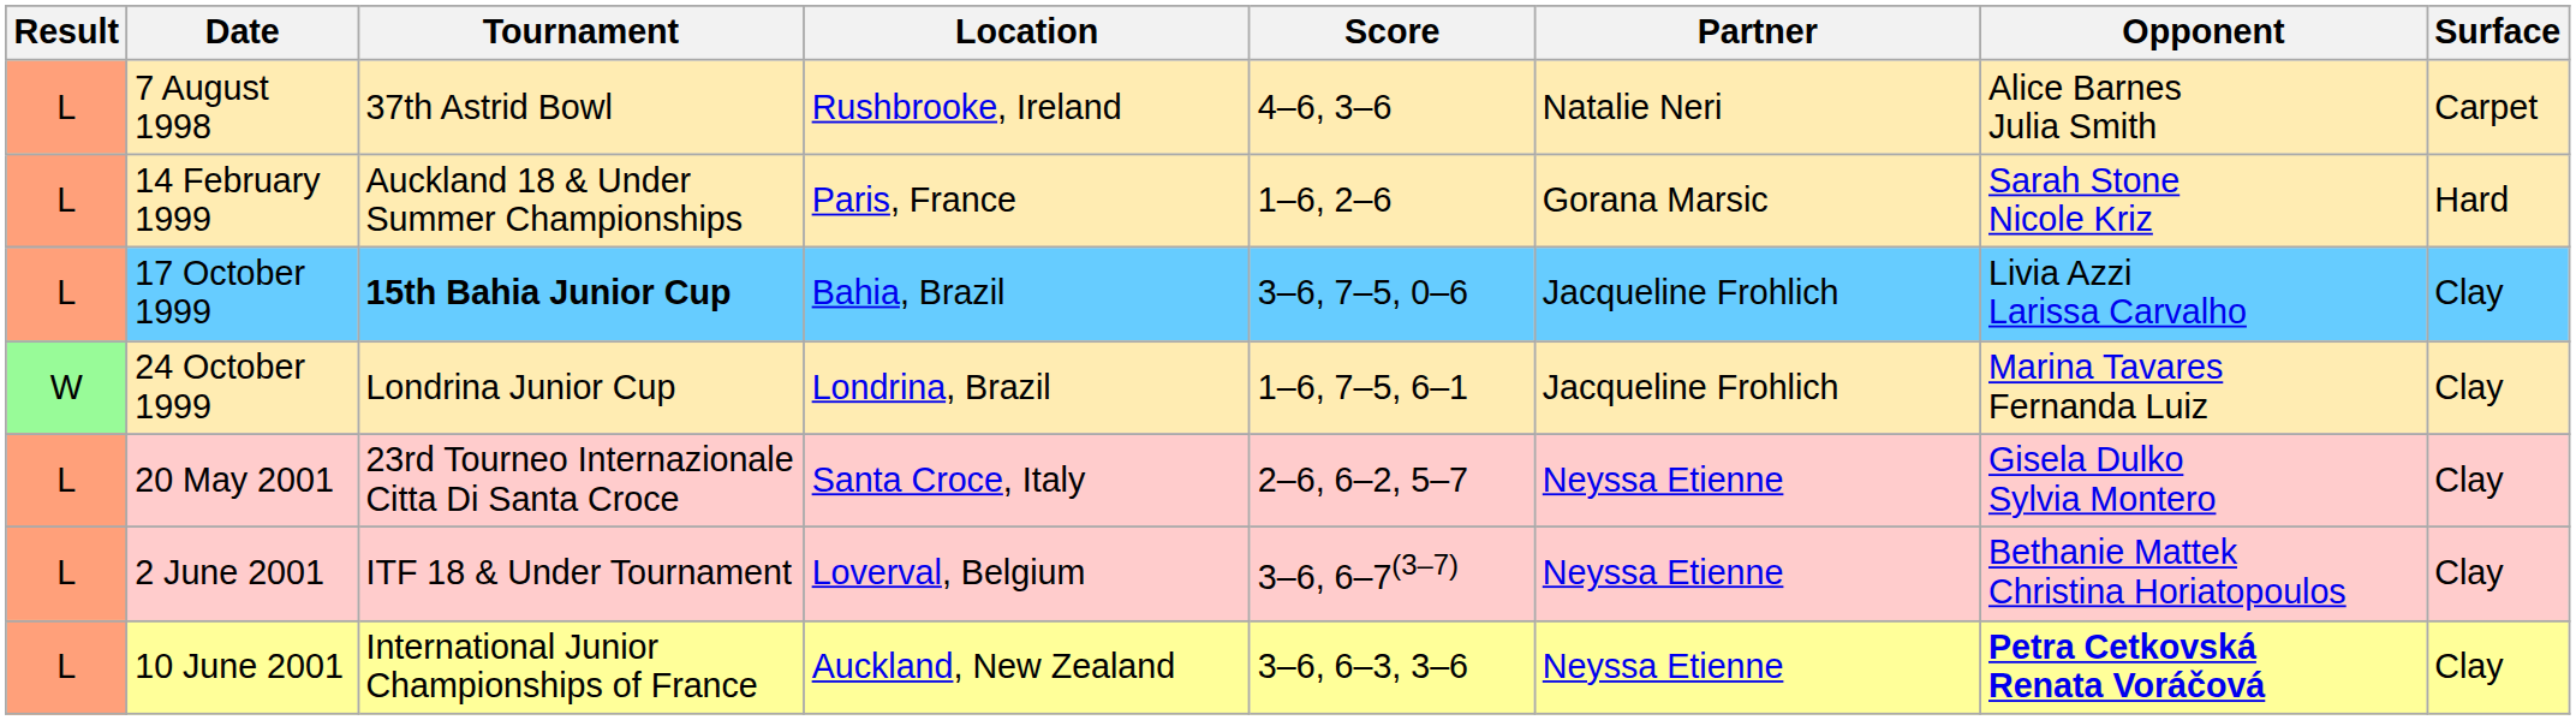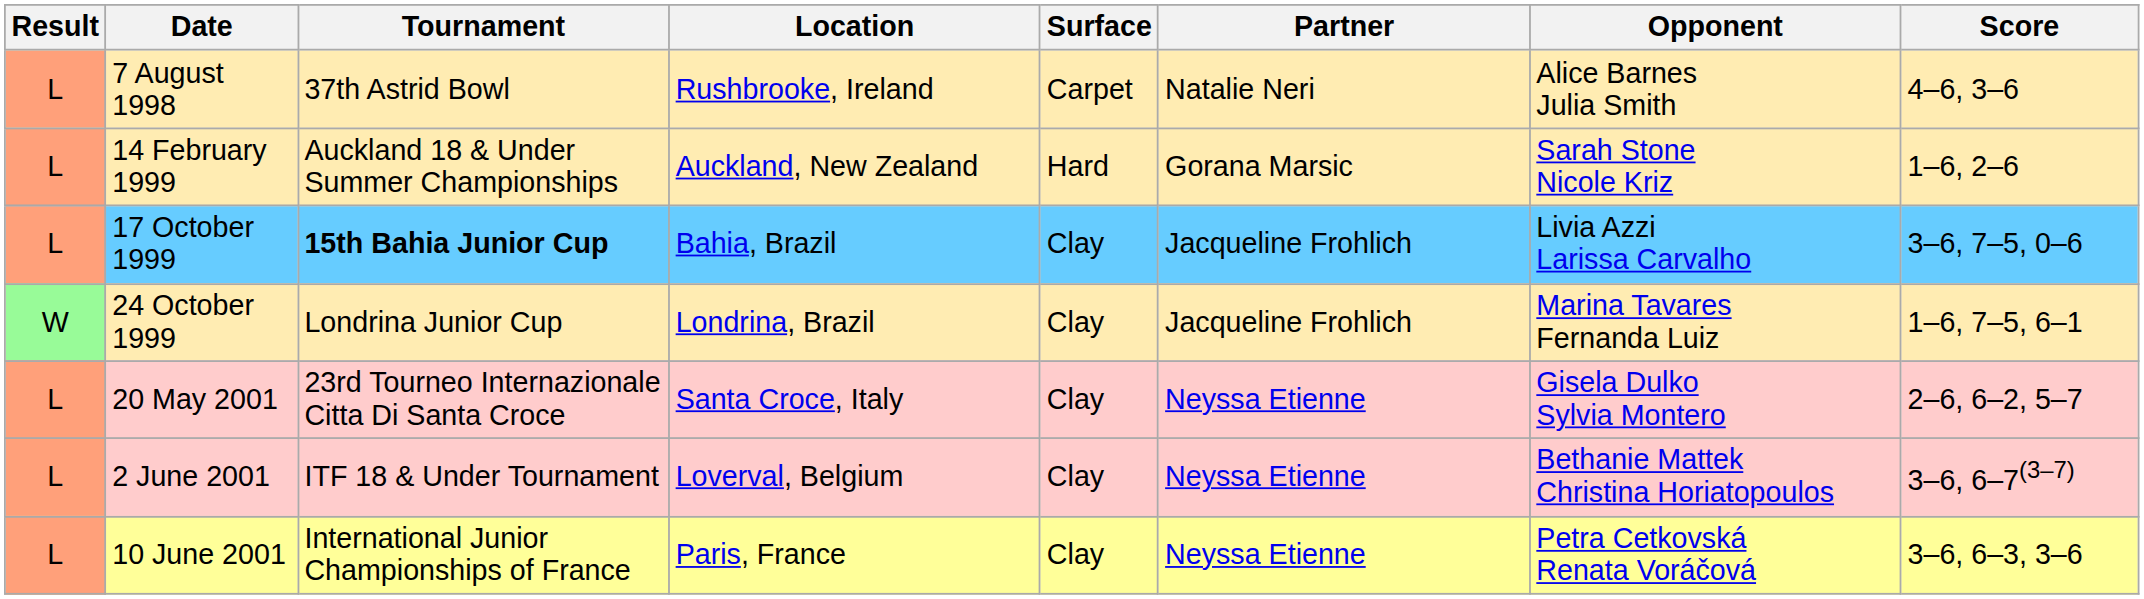 <table class="sortable wikitable">
 <tr>
 <th>Result</th>
 <th width=100>Date</th>
 <th width=200>Tournament</th>
 <th width=200>Location</th>
-<th width=125>Score</th>
+<th>Surface</th>
 <th width=200>Partner</th>
 <th width=200>Opponent</th>
-<th>Surface</th>
+<th width=125>Score</th>
 </tr>
 <tr style="background:#ffecb2;">
 <td style="text-align:center; background:#ffa07a;">L</td>
 <td>7 August 1998</td>
 <td>37th Astrid Bowl</td>
 <td><a href='#'>Rushbrooke</a>, Ireland</td>
-<td>4–6, 3–6</td>
+<td>Carpet</td>
 <td> Natalie Neri</td>
 <td> Alice Barnes <br>  Julia Smith</td>
-<td>Carpet</td>
+<td>4–6, 3–6</td>
 </tr>
 <tr style="background:#ffecb2;">
 <td style="text-align:center; background:#ffa07a;">L</td>
 <td>14 February 1999</td>
 <td>Auckland 18 & Under Summer Championships</td>
-<td><a href='#'>Paris</a>, France</td>
-<td>1–6, 2–6</td>
+<td><a href='#'>Auckland</a>, New Zealand</td>
+<td>Hard</td>
 <td> Gorana Marsic</td>
 <td> <a href='#'>Sarah Stone</a> <br>  <a href='#'>Nicole Kriz</a></td>
-<td>Hard</td>
+<td>1–6, 2–6</td>
 </tr>
 <tr style="background:#6cf;">
 <td style="text-align:center; background:#ffa07a;">L</td>
 <td>17 October 1999</td>
 <td><strong>15th Bahia Junior Cup</strong></td>
 <td><a href='#'>Bahia</a>, Brazil</td>
-<td>3–6, 7–5, 0–6</td>
+<td>Clay</td>
 <td> Jacqueline Frohlich</td>
 <td> Livia Azzi <br>  <a href='#'>Larissa Carvalho</a></td>
-<td>Clay</td>
+<td>3–6, 7–5, 0–6</td>
 </tr>
 <tr style="background:#ffecb2;">
 <td style="text-align:center; background:#98fb98;">W</td>
 <td>24 October 1999</td>
 <td>Londrina Junior Cup</td>
 <td><a href='#'>Londrina</a>, Brazil</td>
-<td>1–6, 7–5, 6–1</td>
+<td>Clay</td>
 <td> Jacqueline Frohlich</td>
 <td> <a href='#'>Marina Tavares</a> <br>  Fernanda Luiz</td>
-<td>Clay</td>
+<td>1–6, 7–5, 6–1</td>
 </tr>
 <tr style="background:#fcc;">
 <td style="text-align:center; background:#ffa07a;">L</td>
 <td>20 May 2001</td>
 <td>23rd Tourneo Internazionale Citta Di Santa Croce</td>
 <td><a href='#'>Santa Croce</a>, Italy</td>
-<td>2–6, 6–2, 5–7</td>
+<td>Clay</td>
 <td> <a href='#'>Neyssa Etienne</a></td>
 <td> <a href='#'>Gisela Dulko</a> <br>  <a href='#'>Sylvia Montero</a></td>
-<td>Clay</td>
+<td>2–6, 6–2, 5–7</td>
 </tr>
 <tr style="background:#fcc;">
 <td style="text-align:center; background:#ffa07a;">L</td>
 <td>2 June 2001</td>
 <td>ITF 18 & Under Tournament</td>
 <td><a href='#'>Loverval</a>, Belgium</td>
-<td>3–6, 6–7<sup>(3–7)</sup></td>
+<td>Clay</td>
 <td> <a href='#'>Neyssa Etienne</a></td>
 <td> <a href='#'>Bethanie Mattek</a> <br>  <a href='#'>Christina Horiatopoulos</a></td>
-<td>Clay</td>
+<td>3–6, 6–7<sup>(3–7)</sup></td>
 </tr>
 <tr style="background:#ff9;">
 <td style="text-align:center; background:#ffa07a;">L</td>
 <td>10 June 2001</td>
 <td>International Junior Championships of France</td>
-<td><a href='#'>Auckland</a>, New Zealand</td>
+<td><a href='#'>Paris</a>, France</td>
+<td>Clay</td>
+<td> <a href='#'>Neyssa Etienne</a></td>
+<td> <a href='#'>Petra Cetkovská</a> <br>  <a href='#'>Renata Voráčová</a></td>
 <td>3–6, 6–3, 3–6</td>
-<td> <a href='#'>Neyssa Etienne</a></td>
-<td><strong> <a href='#'>Petra Cetkovská</a> <br>  <a href='#'>Renata Voráčová</a></strong></td>
-<td>Clay</td>
 </tr>
 </table>
